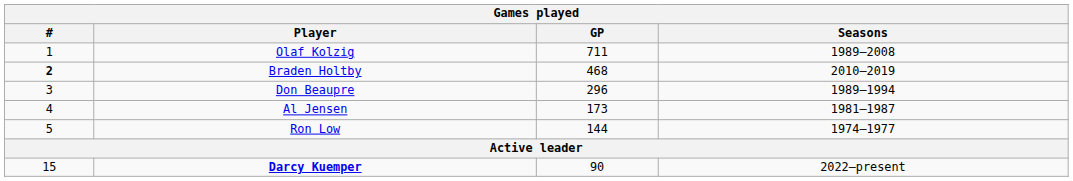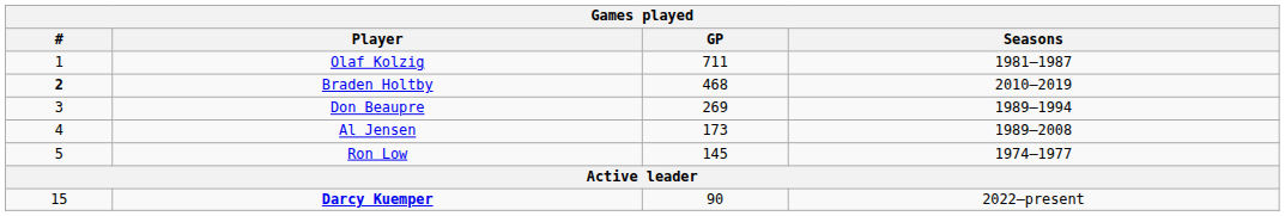 <table class="wikitable" style="text-align: center; font-size: 95%" width="70%">
 <tr>
 <th colspan="4">Games played</th>
 </tr>
 <tr>
 <th>#</th>
 <th>Player</th>
 <th>GP</th>
 <th>Seasons</th>
 </tr>
 <tr>
 <td>1</td>
 <td><a href='#'>Olaf Kolzig</a></td>
 <td>711</td>
-<td>1989–2008</td>
+<td>1981–1987</td>
 </tr>
 <tr>
 <td><strong>2</strong></td>
 <td><a href='#'>Braden Holtby</a></td>
 <td>468</td>
 <td>2010–2019</td>
 </tr>
 <tr>
 <td>3</td>
 <td><a href='#'>Don Beaupre</a></td>
-<td>296</td>
+<td>269</td>
 <td>1989–1994</td>
 </tr>
 <tr>
 <td>4</td>
 <td><a href='#'>Al Jensen</a></td>
 <td>173</td>
-<td>1981–1987</td>
+<td>1989–2008</td>
 </tr>
 <tr>
 <td>5</td>
 <td><a href='#'>Ron Low</a></td>
-<td>144</td>
+<td>145</td>
 <td>1974–1977</td>
 </tr>
 <tr>
 <th colspan="4">Active leader</th>
 </tr>
 <tr>
 <td>15</td>
 <td><strong><a href='#'>Darcy Kuemper</a></strong></td>
 <td>90</td>
 <td>2022–present</td>
 </tr>
 </table>
